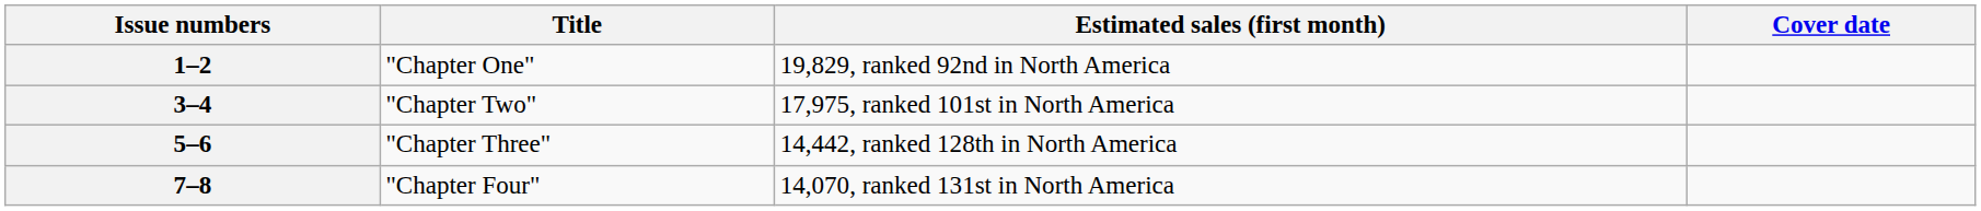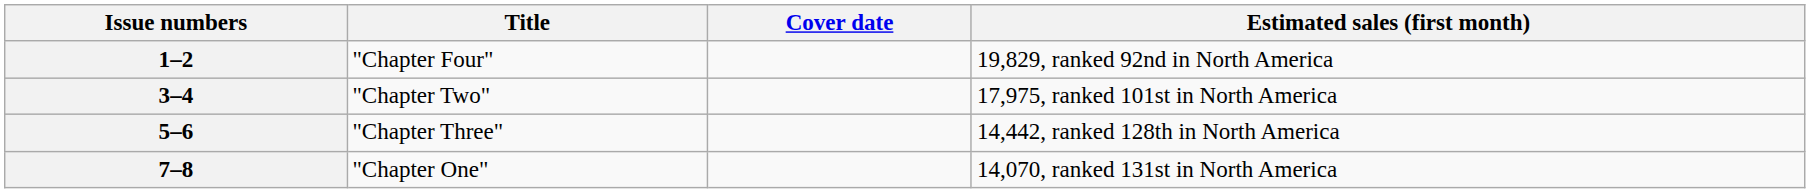 <table class="wikitable" style="width: 99%;">
 <tr>
 <th scope="col">Issue numbers</th>
 <th scope="col">Title</th>
+<th scope="col"><a href='#'>Cover date</a></th>
 <th scope="col">Estimated sales (first month)</th>
-<th scope="col"><a href='#'>Cover date</a></th>
 </tr>
 <tr>
 <th scope="row">1–2</th>
-<td>"Chapter One"</td>
+<td>"Chapter Four"</td>
+<td></td>
 <td>19,829, ranked 92nd in North America</td>
-<td></td>
 </tr>
 <tr>
 <th scope="row">3–4</th>
 <td>"Chapter Two"</td>
+<td></td>
 <td>17,975, ranked 101st in North America</td>
-<td></td>
 </tr>
 <tr>
 <th scope="row">5–6</th>
 <td>"Chapter Three"</td>
+<td></td>
 <td>14,442, ranked 128th in North America</td>
-<td></td>
 </tr>
 <tr>
 <th scope="row">7–8</th>
-<td>"Chapter Four"</td>
+<td>"Chapter One"</td>
+<td></td>
 <td>14,070, ranked 131st in North America</td>
-<td></td>
 </tr>
 </table>
